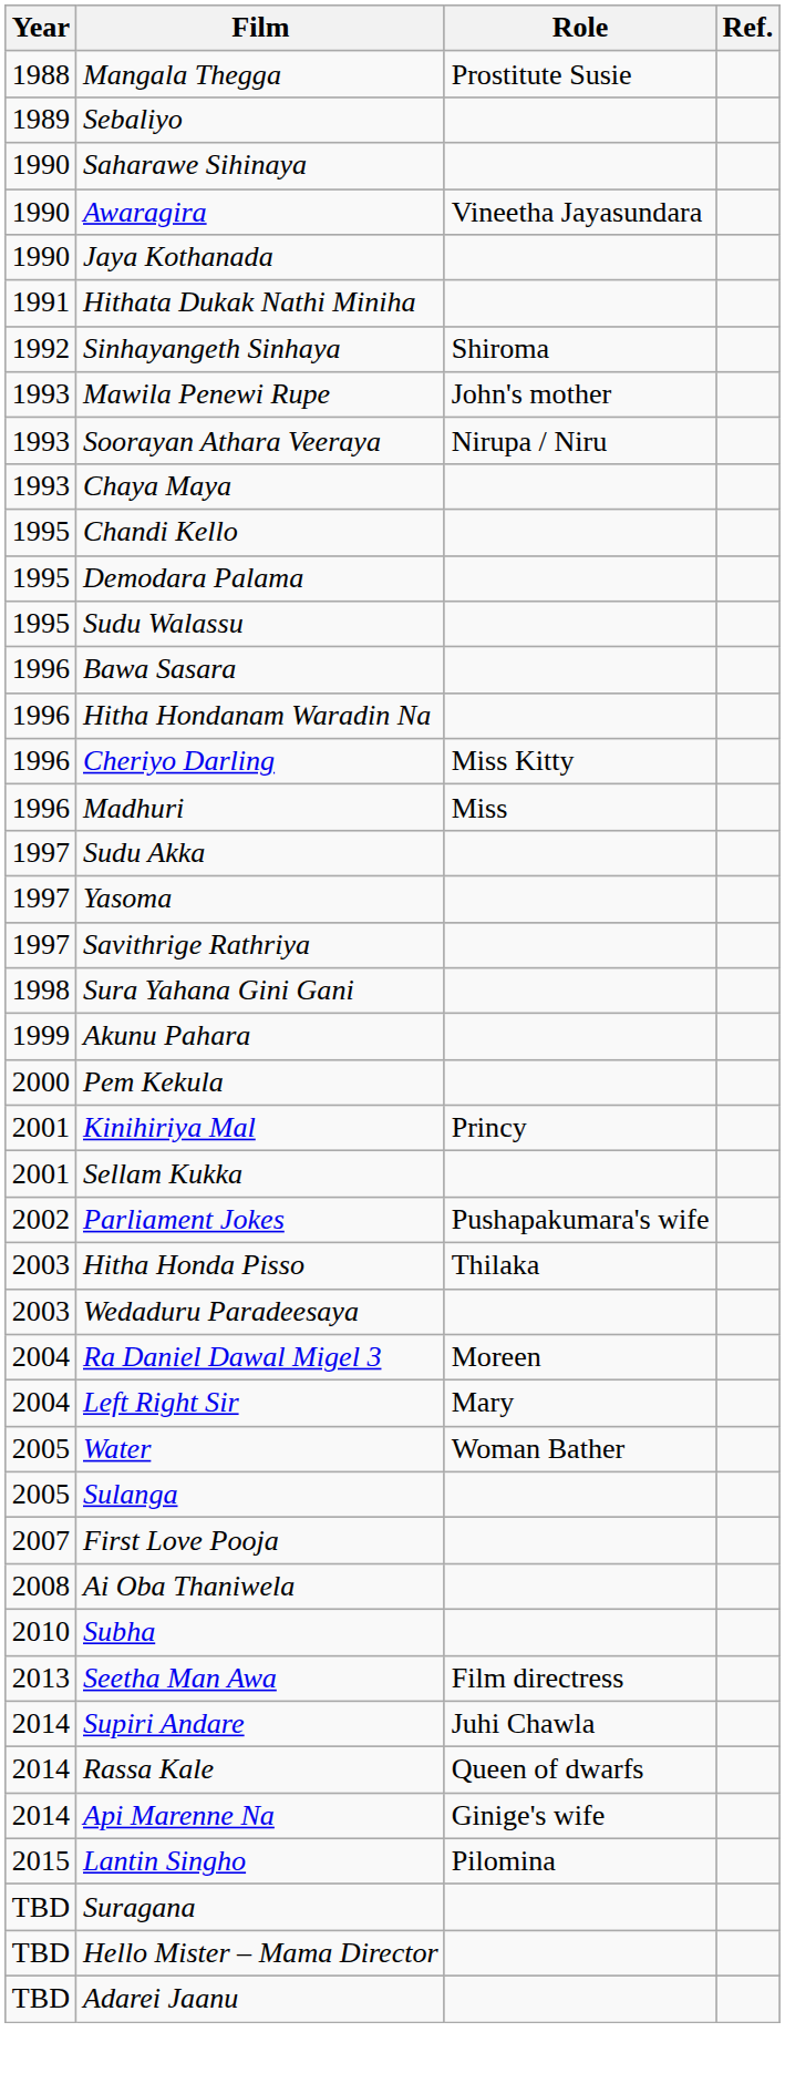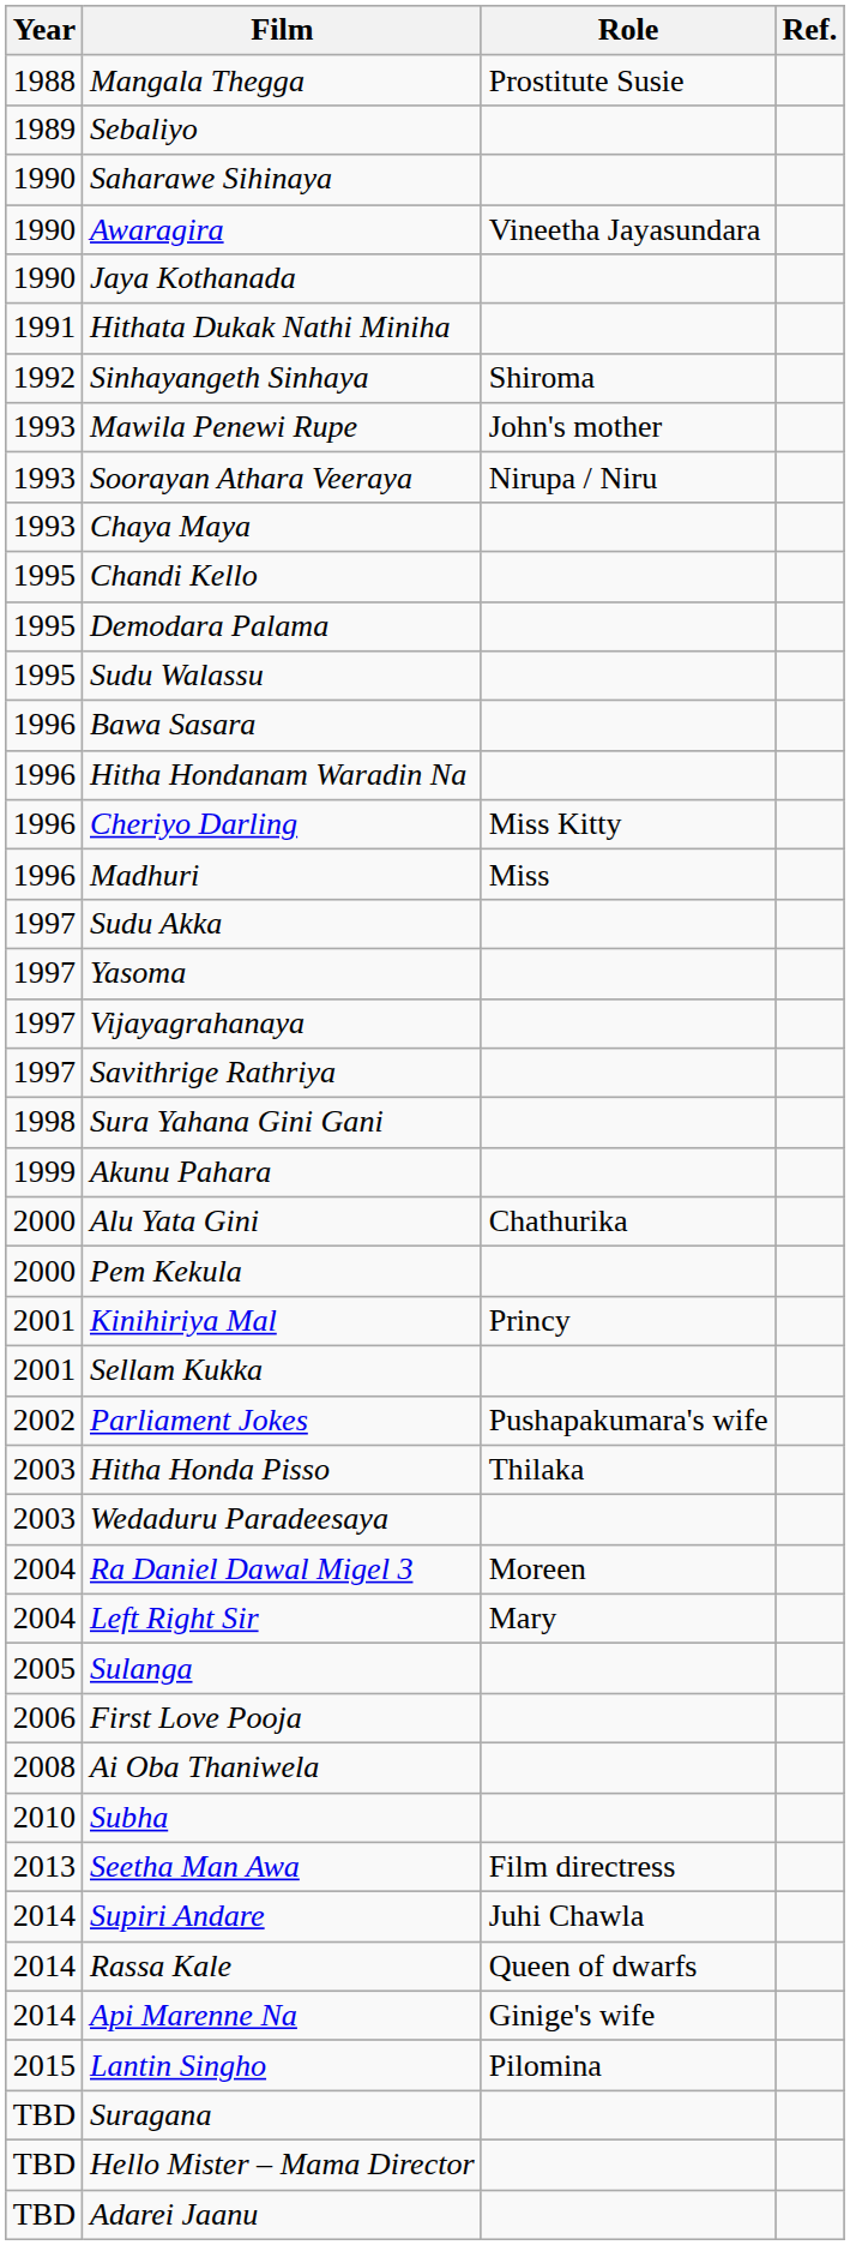 <table class="wikitable">
 <tr>
 <th>Year</th>
 <th>Film</th>
 <th>Role</th>
 <th>Ref.</th>
 </tr>
 <tr>
 <td>1988</td>
 <td><em>Mangala Thegga</em></td>
 <td>Prostitute Susie</td>
 <td></td>
 </tr>
 <tr>
 <td>1989</td>
 <td><em>Sebaliyo</em></td>
 <td></td>
 <td></td>
 </tr>
 <tr>
 <td>1990</td>
 <td><em>Saharawe Sihinaya</em></td>
 <td></td>
 <td></td>
 </tr>
 <tr>
 <td>1990</td>
 <td><em><a href='#'>Awaragira</a></em></td>
 <td>Vineetha Jayasundara</td>
 <td></td>
 </tr>
 <tr>
 <td>1990</td>
 <td><em>Jaya Kothanada</em></td>
 <td></td>
 <td></td>
 </tr>
 <tr>
 <td>1991</td>
 <td><em>Hithata Dukak Nathi Miniha</em></td>
 <td></td>
 <td></td>
 </tr>
 <tr>
 <td>1992</td>
 <td><em>Sinhayangeth Sinhaya</em></td>
 <td>Shiroma</td>
 <td></td>
 </tr>
 <tr>
 <td>1993</td>
 <td><em>Mawila Penewi Rupe</em></td>
 <td>John's mother</td>
 <td></td>
 </tr>
 <tr>
 <td>1993</td>
 <td><em>Soorayan Athara Veeraya</em></td>
 <td>Nirupa / Niru</td>
 <td></td>
 </tr>
 <tr>
 <td>1993</td>
 <td><em>Chaya Maya</em></td>
 <td></td>
 <td></td>
 </tr>
 <tr>
 <td>1995</td>
 <td><em>Chandi Kello</em></td>
 <td></td>
 <td></td>
 </tr>
 <tr>
 <td>1995</td>
 <td><em>Demodara Palama</em></td>
 <td></td>
 <td></td>
 </tr>
 <tr>
 <td>1995</td>
 <td><em>Sudu Walassu</em></td>
 <td></td>
 <td></td>
 </tr>
 <tr>
 <td>1996</td>
 <td><em>Bawa Sasara</em></td>
 <td></td>
 <td></td>
 </tr>
 <tr>
 <td>1996</td>
 <td><em>Hitha Hondanam Waradin Na</em></td>
 <td></td>
 <td></td>
 </tr>
 <tr>
 <td>1996</td>
 <td><em><a href='#'>Cheriyo Darling</a></em></td>
 <td>Miss Kitty</td>
 <td></td>
 </tr>
 <tr>
 <td>1996</td>
 <td><em>Madhuri</em></td>
 <td>Miss</td>
 <td></td>
 </tr>
 <tr>
 <td>1997</td>
 <td><em>Sudu Akka</em></td>
 <td></td>
 <td></td>
 </tr>
 <tr>
 <td>1997</td>
 <td><em>Yasoma</em></td>
 <td></td>
 <td></td>
 </tr>
 <tr>
 <td>1997</td>
+<td><em>Vijayagrahanaya</em></td>
+<td></td>
+<td></td>
+</tr>
+<tr>
+<td>1997</td>
 <td><em>Savithrige Rathriya</em></td>
 <td></td>
 <td></td>
 </tr>
 <tr>
 <td>1998</td>
 <td><em>Sura Yahana Gini Gani</em></td>
 <td></td>
 <td></td>
 </tr>
 <tr>
 <td>1999</td>
 <td><em>Akunu Pahara</em></td>
 <td></td>
+<td></td>
+</tr>
+<tr>
+<td>2000</td>
+<td><em>Alu Yata Gini</em></td>
+<td>Chathurika</td>
 <td></td>
 </tr>
 <tr>
 <td>2000</td>
 <td><em>Pem Kekula</em></td>
 <td></td>
 <td></td>
 </tr>
 <tr>
 <td>2001</td>
 <td><em><a href='#'>Kinihiriya Mal</a></em></td>
 <td>Princy</td>
 <td></td>
 </tr>
 <tr>
 <td>2001</td>
 <td><em>Sellam Kukka</em></td>
 <td></td>
 <td></td>
 </tr>
 <tr>
 <td>2002</td>
 <td><em><a href='#'>Parliament Jokes</a></em></td>
 <td>Pushapakumara's wife</td>
 <td></td>
 </tr>
 <tr>
 <td>2003</td>
 <td><em>Hitha Honda Pisso</em></td>
 <td>Thilaka</td>
 <td></td>
 </tr>
 <tr>
 <td>2003</td>
 <td><em>Wedaduru Paradeesaya</em></td>
 <td></td>
 <td></td>
 </tr>
 <tr>
 <td>2004</td>
 <td><em><a href='#'>Ra Daniel Dawal Migel 3</a></em></td>
 <td>Moreen</td>
 <td></td>
 </tr>
 <tr>
 <td>2004</td>
 <td><em><a href='#'>Left Right Sir</a></em></td>
 <td>Mary</td>
 <td></td>
 </tr>
 <tr>
 <td>2005</td>
-<td><em><a href='#'>Water</a></em></td>
-<td>Woman Bather</td>
-<td></td>
-</tr>
-<tr>
-<td>2005</td>
 <td><em><a href='#'>Sulanga</a></em></td>
 <td></td>
 <td></td>
 </tr>
 <tr>
-<td>2007</td>
+<td>2006</td>
 <td><em>First Love Pooja</em></td>
 <td></td>
 <td></td>
 </tr>
 <tr>
 <td>2008</td>
 <td><em>Ai Oba Thaniwela</em></td>
 <td></td>
 <td></td>
 </tr>
 <tr>
 <td>2010</td>
 <td><em><a href='#'>Subha</a></em></td>
 <td></td>
 <td></td>
 </tr>
 <tr>
 <td>2013</td>
 <td><em><a href='#'>Seetha Man Awa</a></em></td>
 <td>Film directress</td>
 <td></td>
 </tr>
 <tr>
 <td>2014</td>
 <td><em><a href='#'>Supiri Andare</a></em></td>
 <td>Juhi Chawla</td>
 <td></td>
 </tr>
 <tr>
 <td>2014</td>
 <td><em>Rassa Kale</em></td>
 <td>Queen of dwarfs</td>
 <td></td>
 </tr>
 <tr>
 <td>2014</td>
 <td><em><a href='#'>Api Marenne Na</a></em></td>
 <td>Ginige's wife</td>
 <td></td>
 </tr>
 <tr>
 <td>2015</td>
 <td><em><a href='#'>Lantin Singho</a></em></td>
 <td>Pilomina</td>
 <td></td>
 </tr>
 <tr>
 <td>TBD</td>
 <td><em>Suragana</em></td>
 <td></td>
 <td></td>
 </tr>
 <tr>
 <td>TBD</td>
 <td><em>Hello Mister – Mama Director</em></td>
 <td></td>
 <td></td>
 </tr>
 <tr>
 <td>TBD</td>
 <td><em>Adarei Jaanu</em></td>
 <td></td>
 <td></td>
 </tr>
 </table>
